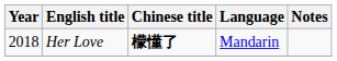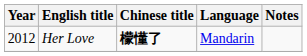 <table class="wikitable">
 <tr>
 <th>Year</th>
 <th>English title</th>
 <th>Chinese title</th>
 <th>Language</th>
 <th>Notes</th>
 </tr>
 <tr>
-<td>2018</td>
+<td>2012</td>
 <td><em>Her Love</em></td>
 <td><strong>檬懂了</strong></td>
 <td><a href='#'>Mandarin</a></td>
 <td></td>
 </tr>
 <tr>
 </tr>
 </table>
